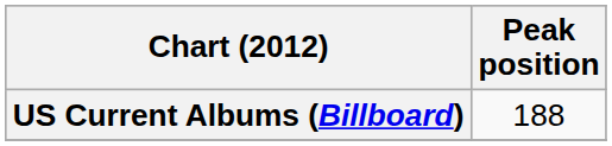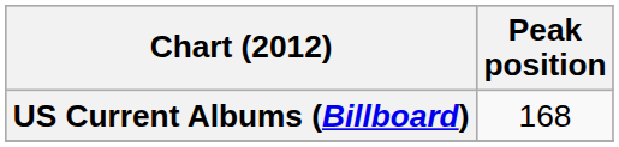 <table class="wikitable plainrowheaders sortable">
 <tr>
 <th scope="col">Chart (2012)</th>
 <th scope="col">Peak<br>position</th>
 </tr>
 <tr>
 <th scope="row">US Current Albums (<em><a href='#'>Billboard</a></em>)</th>
-<td align=center>188</td>
+<td align=center>168</td>
 </tr>
 <tr>
 </tr>
 <tr>
 </tr>
 <tr>
 </tr>
 </table>
